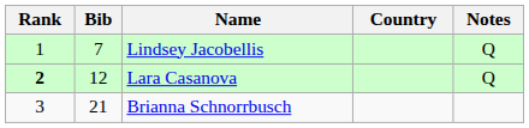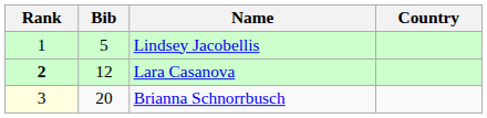 <table class="wikitable" style="text-align:center; width:450px">
 <tr>
 <th>Rank</th>
 <th>Bib</th>
 <th>Name</th>
 <th>Country</th>
-<th>Notes</th>
 </tr>
 <tr bgcolor=ccffcc>
 <td>1</td>
-<td>7</td>
+<td>5</td>
 <td align=left><a href='#'>Lindsey Jacobellis</a></td>
 <td align=left></td>
-<td>Q</td>
 </tr>
 <tr bgcolor=ccffcc>
 <td><strong>2</strong></td>
 <td>12</td>
 <td align=left><a href='#'>Lara Casanova</a></td>
 <td align=left></td>
-<td>Q</td>
 </tr>
 <tr>
-<td>3</td>
-<td>21</td>
+<td style="background: lightyellow;">3</td>
+<td>20</td>
 <td align=left><a href='#'>Brianna Schnorrbusch</a></td>
 <td align=left></td>
-<td></td>
 </tr>
 </table>
